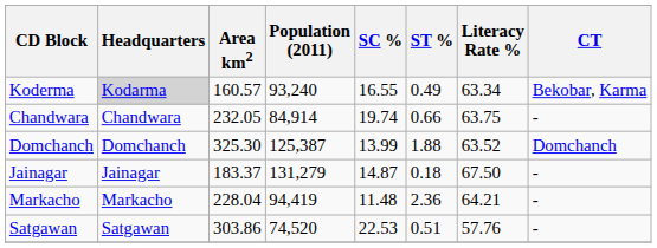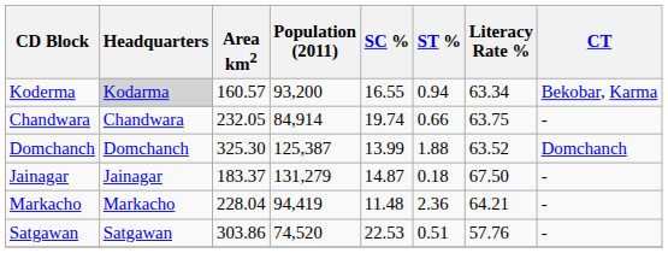 <table class="wikitable sortable">
 <tr>
 <th>CD Block</th>
 <th>Headquarters</th>
 <th><br>Area<br>km<sup>2</sup></th>
 <th>Population<br>(2011)</th>
 <th><a href='#'>SC</a> %</th>
 <th><a href='#'>ST</a> %</th>
 <th>Literacy<br> Rate %</th>
 <th><a href='#'>CT</a></th>
 </tr>
 <tr>
 <td><a href='#'>Koderma</a></td>
 <td style="background: lightgrey;"><a href='#'>Kodarma</a></td>
 <td>160.57</td>
-<td>93,240</td>
+<td>93,200</td>
 <td>16.55</td>
-<td>0.49</td>
+<td>0.94</td>
 <td>63.34</td>
 <td><a href='#'>Bekobar</a>, <a href='#'>Karma</a></td>
 </tr>
 <tr>
 <td><a href='#'>Chandwara</a></td>
 <td><a href='#'>Chandwara</a></td>
 <td>232.05</td>
 <td>84,914</td>
 <td>19.74</td>
 <td>0.66</td>
 <td>63.75</td>
 <td>-</td>
 </tr>
 <tr>
 <td><a href='#'>Domchanch</a></td>
 <td><a href='#'>Domchanch</a></td>
 <td>325.30</td>
 <td>125,387</td>
 <td>13.99</td>
 <td>1.88</td>
 <td>63.52</td>
 <td><a href='#'>Domchanch</a></td>
 </tr>
 <tr>
 <td><a href='#'>Jainagar</a></td>
 <td><a href='#'>Jainagar</a></td>
 <td>183.37</td>
 <td>131,279</td>
 <td>14.87</td>
 <td>0.18</td>
 <td>67.50</td>
 <td>-</td>
 </tr>
 <tr>
 <td><a href='#'>Markacho</a></td>
 <td><a href='#'>Markacho</a></td>
 <td>228.04</td>
 <td>94,419</td>
 <td>11.48</td>
 <td>2.36</td>
 <td>64.21</td>
 <td>-</td>
 </tr>
 <tr>
 <td><a href='#'>Satgawan</a></td>
 <td><a href='#'>Satgawan</a></td>
 <td>303.86</td>
 <td>74,520</td>
 <td>22.53</td>
 <td>0.51</td>
 <td>57.76</td>
 <td>-</td>
 </tr>
 <tr>
 </tr>
 </table>
